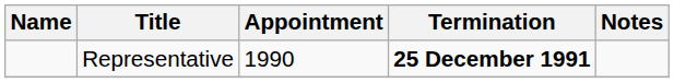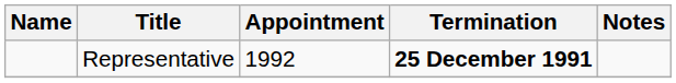 <table class="wikitable">
 <tr valign="middle">
 <th>Name</th>
 <th>Title</th>
 <th>Appointment</th>
 <th>Termination</th>
 <th>Notes</th>
 </tr>
 <tr>
 <td></td>
 <td>Representative</td>
-<td>1990</td>
+<td>1992</td>
 <td><strong>25 December 1991</strong></td>
 <td></td>
 </tr>
 <tr>
 </tr>
 </table>
